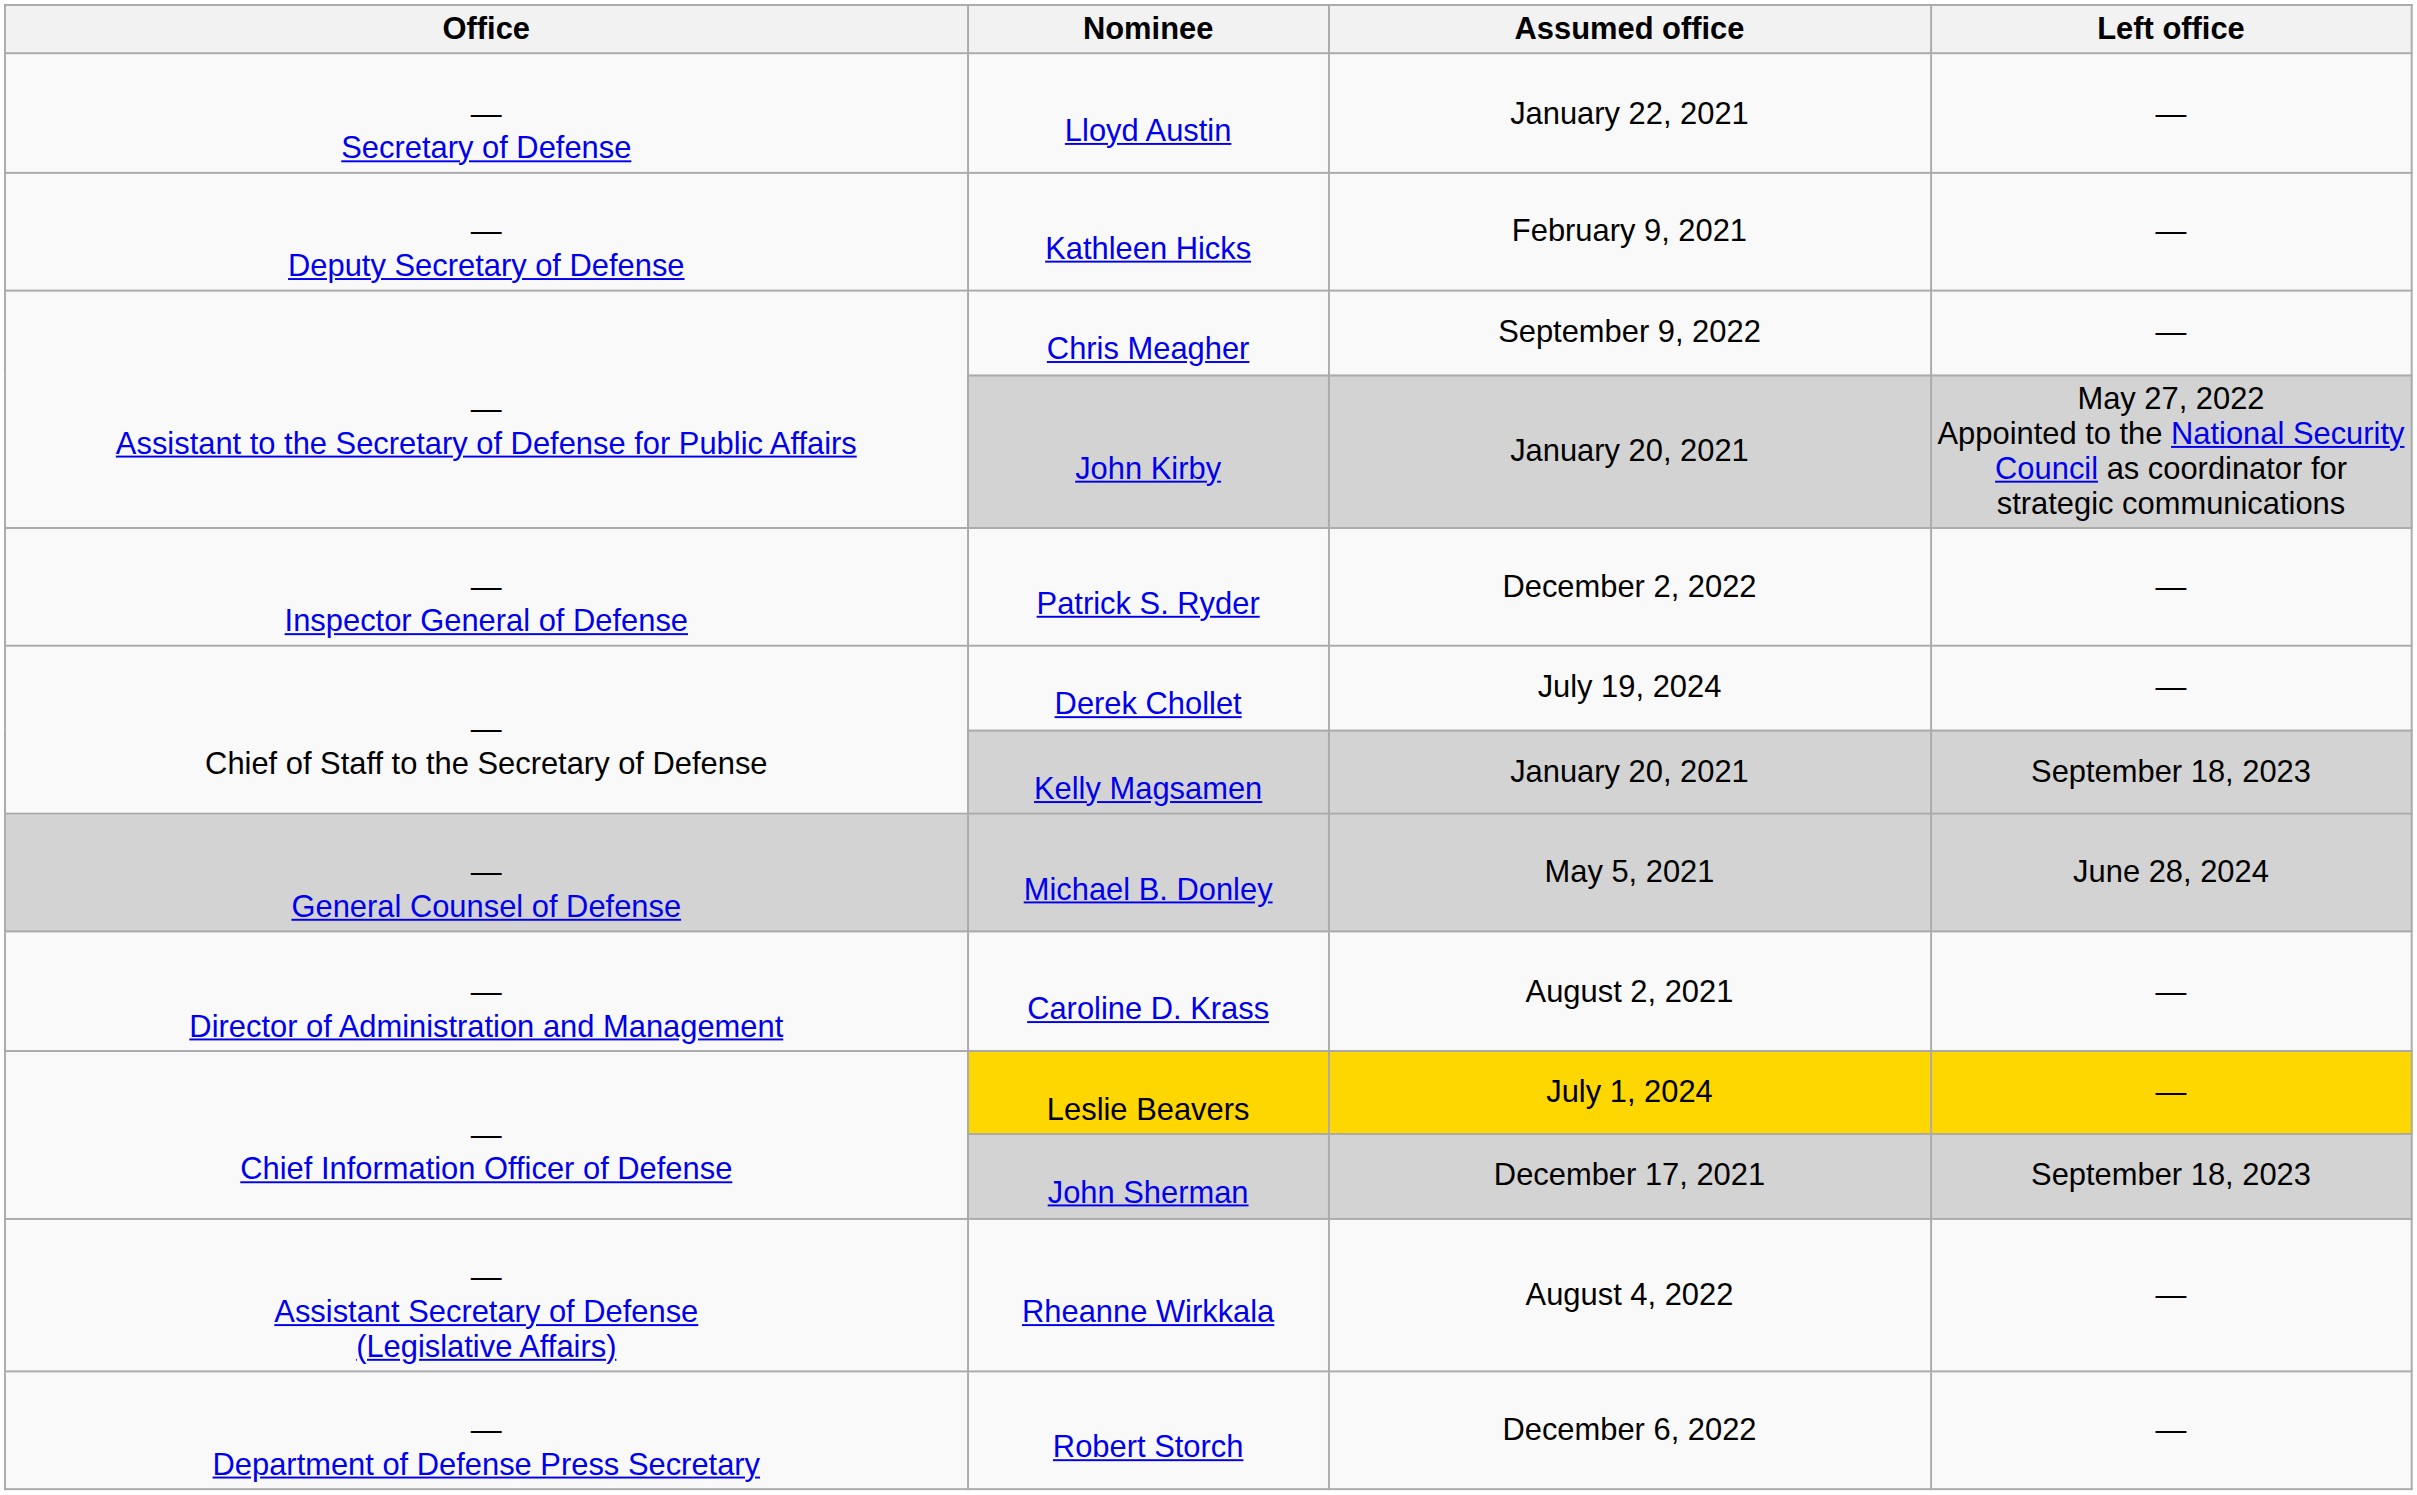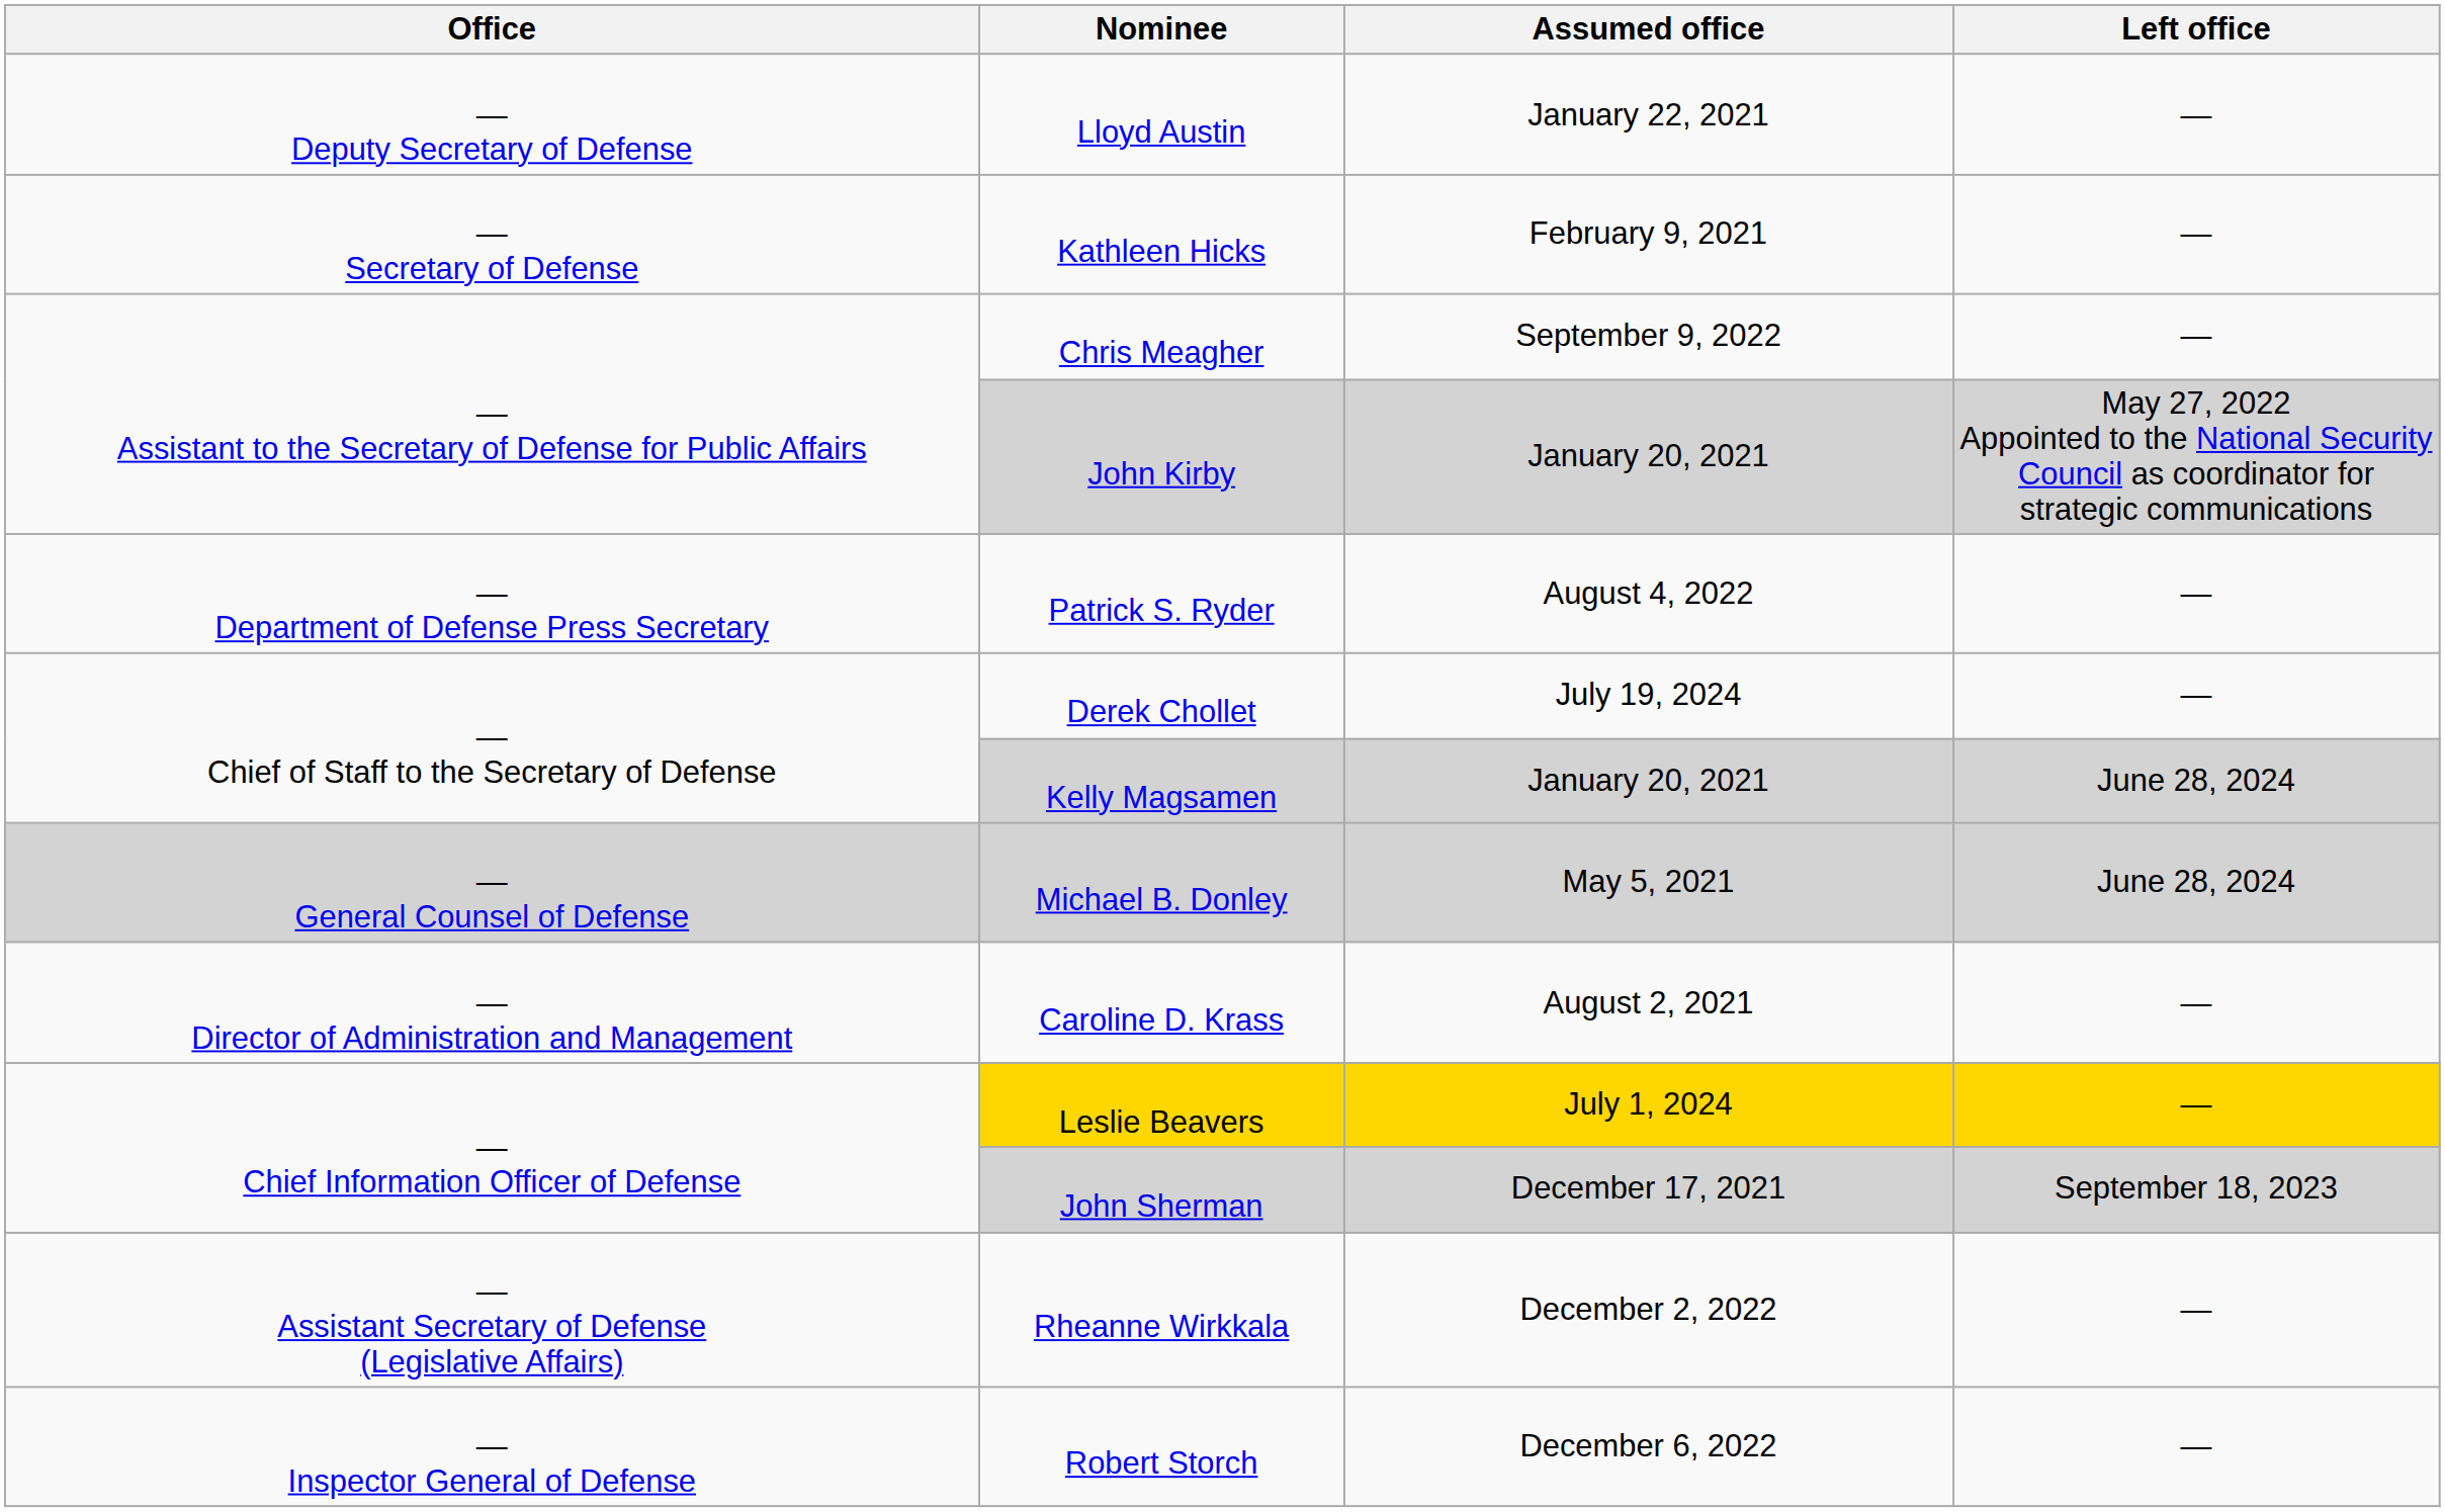 <table class="wikitable sortable" style="text-align:center">
 <tr>
 <th style="width:40%;">Office</th>
 <th style="width:15%;">Nominee</th>
 <th style="width:25%;" data-sort-type="date">Assumed office</th>
 <th style="width:20%;" data-sort-type="date">Left office</th>
 </tr>
 <tr>
-<td><br>—<br><a href='#'>Secretary of Defense</a></td>
+<td><br>—<br><a href='#'>Deputy Secretary of Defense</a></td>
 <td><br><a href='#'>Lloyd Austin</a></td>
 <td data-sort-value="January 22, 2021">January 22, 2021<br></td>
 <td>—</td>
 </tr>
 <tr>
-<td><br>—<br><a href='#'>Deputy Secretary of Defense</a></td>
+<td><br>—<br><a href='#'>Secretary of Defense</a></td>
 <td><br><a href='#'>Kathleen Hicks</a></td>
 <td data-sort-value="February 9, 2021">February 9, 2021<br></td>
 <td>—</td>
 </tr>
 <tr>
 <td rowspan="2"><br>—<br><a href='#'>Assistant to the Secretary of Defense for Public Affairs</a></td>
 <td><br><a href='#'>Chris Meagher</a></td>
 <td>September 9, 2022</td>
 <td>—</td>
 </tr>
 <tr style="background:lightgray;">
 <td><br><a href='#'>John Kirby</a></td>
 <td>January 20, 2021</td>
 <td data-sort-value="May 27, 2022">May 27, 2022<br>Appointed to the <a href='#'>National Security Council</a> as coordinator for strategic communications</td>
 </tr>
 <tr>
-<td><br>—<br><a href='#'>Inspector General of Defense</a></td>
+<td><br>—<br><a href='#'>Department of Defense Press Secretary</a></td>
 <td><br><a href='#'>Patrick S. Ryder</a></td>
-<td data-sort-value="December 2, 2022">December 2, 2022<br></td>
+<td>August 4, 2022</td>
 <td>—</td>
 </tr>
 <tr>
 <td rowspan="2"><br>—<br>Chief of Staff to the Secretary of Defense</td>
 <td><br><a href='#'>Derek Chollet</a></td>
 <td>July 19, 2024</td>
 <td>—</td>
 </tr>
 <tr style="background:lightgray;">
 <td><br><a href='#'>Kelly Magsamen</a></td>
 <td>January 20, 2021</td>
-<td>September 18, 2023</td>
+<td>June 28, 2024</td>
 </tr>
 <tr style="background:lightgray;">
 <td><br>—<br><a href='#'>General Counsel of Defense</a></td>
 <td><br><a href='#'>Michael B. Donley</a></td>
 <td>May 5, 2021</td>
 <td>June 28, 2024</td>
 </tr>
 <tr>
 <td><br>—<br><a href='#'>Director of Administration and Management</a></td>
 <td><br><a href='#'>Caroline D. Krass</a></td>
 <td data-sort-value="August 2, 2021">August 2, 2021<br></td>
 <td>—</td>
 </tr>
 <tr>
 <td rowspan="3"><br>—<br><a href='#'>Chief Information Officer of Defense</a></td>
 </tr>
 <tr style="background:gold;">
 <td><br>Leslie Beavers</td>
 <td>July 1, 2024 </td>
 <td>—</td>
 </tr>
 <tr style="background:lightgray;">
 <td><br><a href='#'>John Sherman</a></td>
 <td data-sort-value="December 17, 2021">December 17, 2021<br></td>
 <td>September 18, 2023</td>
 </tr>
 <tr>
 <td><br>—<br><a href='#'>Assistant Secretary of Defense<br>(Legislative Affairs)</a></td>
 <td><br><a href='#'>Rheanne Wirkkala</a></td>
-<td>August 4, 2022</td>
+<td data-sort-value="December 2, 2022">December 2, 2022<br></td>
 <td>—</td>
 </tr>
 <tr>
-<td><br>—<br><a href='#'>Department of Defense Press Secretary</a></td>
+<td><br>—<br><a href='#'>Inspector General of Defense</a></td>
 <td><br><a href='#'>Robert Storch</a></td>
 <td data-sort-value="December 6, 2022">December 6, 2022<br></td>
 <td>—</td>
 </tr>
 </table>
